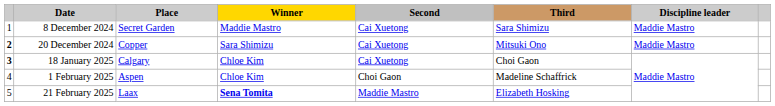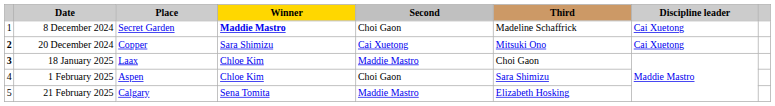 <table class="wikitable plainrowheaders" style="background:#fff; font-size:86%; line-height:16px; border:grey solid 1px; border-collapse:collapse;">
 <tr>
 <th scope="col" style="background:#ccc; width=10 px;"></th>
 <th scope="col" style="background:#ccc; width:135px;">Date</th>
 <th scope="col" style="background:#ccc; width:135px;">Place</th>
 <th scope="col" style="background:gold; width:185px;">Winner</th>
 <th scope="col" style="background:silver; width:185px;">Second</th>
 <th scope="col" style="background:#c96; width:185px;">Third</th>
 <th scope="col" style="background:#ccc; width:170px;">Discipline leader</th>
 <th scope="col" style="background:#ccc; width:10px;"></th>
 </tr>
 <tr>
 <td align="center">1</td>
 <td align="right">8 December 2024</td>
 <td> <a href='#'>Secret Garden</a></td>
-<td> <a href='#'>Maddie Mastro</a></td>
+<td><strong> <a href='#'>Maddie Mastro</a></strong></td>
+<td> Choi Gaon</td>
+<td> Madeline Schaffrick</td>
 <td> <a href='#'>Cai Xuetong</a></td>
-<td> <a href='#'>Sara Shimizu</a></td>
-<td> <a href='#'>Maddie Mastro</a></td>
 <td></td>
 </tr>
 <tr>
 <td align="center"><strong>2</strong></td>
 <td align="right">20 December 2024</td>
 <td> <a href='#'>Copper</a></td>
 <td> <a href='#'>Sara Shimizu</a></td>
 <td> <a href='#'>Cai Xuetong</a></td>
 <td> <a href='#'>Mitsuki Ono</a></td>
-<td> <a href='#'>Maddie Mastro</a></td>
+<td> <a href='#'>Cai Xuetong</a></td>
 <td></td>
 </tr>
 <tr>
 <td align="center"><strong>3</strong></td>
 <td align="right">18 January 2025</td>
-<td> <a href='#'>Calgary</a></td>
+<td> <a href='#'>Laax</a></td>
 <td> <a href='#'>Chloe Kim</a></td>
-<td> <a href='#'>Cai Xuetong</a></td>
+<td> <a href='#'>Maddie Mastro</a></td>
 <td> Choi Gaon</td>
 <td rowspan=3> <a href='#'>Maddie Mastro</a></td>
 <td></td>
 </tr>
 <tr>
 <td align="center">4</td>
 <td align="right">1 February 2025</td>
 <td> <a href='#'>Aspen</a></td>
 <td> <a href='#'>Chloe Kim</a></td>
 <td> Choi Gaon</td>
-<td> Madeline Schaffrick</td>
+<td> <a href='#'>Sara Shimizu</a></td>
 <td></td>
 </tr>
 <tr>
 <td align="center">5</td>
 <td align="right">21 February 2025</td>
-<td> <a href='#'>Laax</a></td>
-<td><strong> <a href='#'>Sena Tomita</a></strong></td>
+<td> <a href='#'>Calgary</a></td>
+<td> <a href='#'>Sena Tomita</a></td>
 <td> <a href='#'>Maddie Mastro</a></td>
 <td> <a href='#'>Elizabeth Hosking</a></td>
 <td></td>
 </tr>
 </table>
